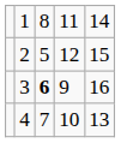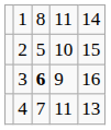 <table border="1" class="wikitable">
 <tr>
 <td></td>
 <td>1</td>
 <td>8</td>
 <td>11</td>
 <td>14</td>
 </tr>
 <tr>
 <td></td>
 <td>2</td>
 <td>5</td>
-<td>12</td>
+<td>10</td>
 <td>15</td>
 </tr>
 <tr>
 <td></td>
 <td>3</td>
 <td><strong>6</strong></td>
 <td>9</td>
 <td>16</td>
 </tr>
 <tr>
 <td></td>
 <td>4</td>
 <td>7</td>
-<td>10</td>
+<td>11</td>
 <td>13</td>
 </tr>
 </table>
